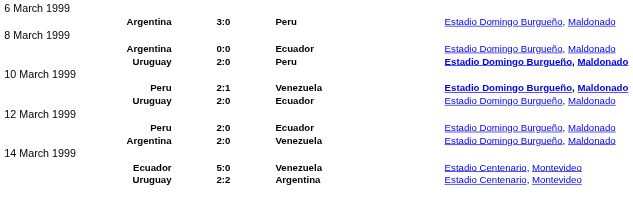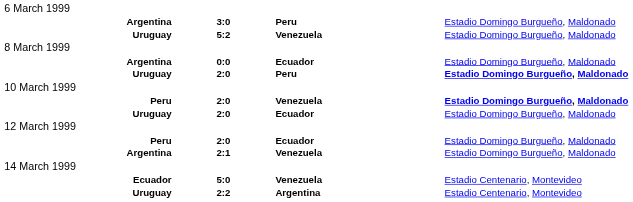 <table width=100% cellspacing=1>
 <tr>
 <th width=20%></th>
 <th width=12%></th>
 <th width=20%></th>
 <th width=33%></th>
 </tr>
 <tr>
 <td>6 March 1999</td>
 </tr>
 <tr style=font-size:90%>
 <td align=right><strong>Argentina</strong></td>
 <td align=center><strong>3:0</strong></td>
 <td><strong>Peru</strong></td>
+<td><a href='#'>Estadio Domingo Burgueño</a>, <a href='#'>Maldonado</a></td>
+<td></td>
+</tr>
+<tr style=font-size:90%>
+<td align=right><strong>Uruguay</strong></td>
+<td align=center><strong>5:2</strong></td>
+<td><strong>Venezuela</strong></td>
 <td><a href='#'>Estadio Domingo Burgueño</a>, <a href='#'>Maldonado</a></td>
 <td></td>
 </tr>
 <tr>
 <td>8 March 1999</td>
 </tr>
 <tr style=font-size:90%>
 <td align=right><strong>Argentina</strong></td>
 <td align=center><strong>0:0</strong></td>
 <td><strong>Ecuador</strong></td>
 <td><a href='#'>Estadio Domingo Burgueño</a>, <a href='#'>Maldonado</a></td>
 <td></td>
 </tr>
 <tr style=font-size:90%>
 <td align=right><strong>Uruguay</strong></td>
 <td align=center><strong>2:0</strong></td>
 <td><strong>Peru</strong></td>
 <td><strong><a href='#'>Estadio Domingo Burgueño</a>, <a href='#'>Maldonado</a></strong></td>
 <td></td>
 </tr>
 <tr>
 <td>10 March 1999</td>
 </tr>
 <tr style=font-size:90%>
 <td align=right><strong>Peru</strong></td>
-<td align=center><strong>2:1</strong></td>
+<td align=center><strong>2:0</strong></td>
 <td><strong>Venezuela</strong></td>
 <td><strong><a href='#'>Estadio Domingo Burgueño</a>, <a href='#'>Maldonado</a></strong></td>
 <td></td>
 </tr>
 <tr style=font-size:90%>
 <td align=right><strong>Uruguay</strong></td>
 <td align=center><strong>2:0</strong></td>
 <td><strong>Ecuador</strong></td>
 <td><a href='#'>Estadio Domingo Burgueño</a>, <a href='#'>Maldonado</a></td>
 <td></td>
 </tr>
 <tr>
 <td>12 March 1999</td>
 </tr>
 <tr style=font-size:90%>
 <td align=right><strong>Peru</strong></td>
 <td align=center><strong>2:0</strong></td>
 <td><strong>Ecuador</strong></td>
 <td><a href='#'>Estadio Domingo Burgueño</a>, <a href='#'>Maldonado</a></td>
 <td></td>
 </tr>
 <tr style=font-size:90%>
 <td align=right><strong>Argentina</strong></td>
-<td align=center><strong>2:0</strong></td>
+<td align=center><strong>2:1</strong></td>
 <td><strong>Venezuela</strong></td>
 <td><a href='#'>Estadio Domingo Burgueño</a>, <a href='#'>Maldonado</a></td>
 <td></td>
 </tr>
 <tr>
 <td>14 March 1999</td>
 </tr>
 <tr style=font-size:90%>
 <td align=right><strong>Ecuador</strong></td>
 <td align=center><strong>5:0</strong></td>
 <td><strong>Venezuela</strong></td>
 <td><a href='#'>Estadio Centenario</a>, <a href='#'>Montevideo</a></td>
 <td></td>
 </tr>
 <tr style=font-size:90%>
 <td align=right><strong>Uruguay</strong></td>
 <td align=center><strong>2:2</strong></td>
 <td><strong>Argentina</strong></td>
 <td><a href='#'>Estadio Centenario</a>, <a href='#'>Montevideo</a></td>
 <td></td>
 </tr>
 </table>
